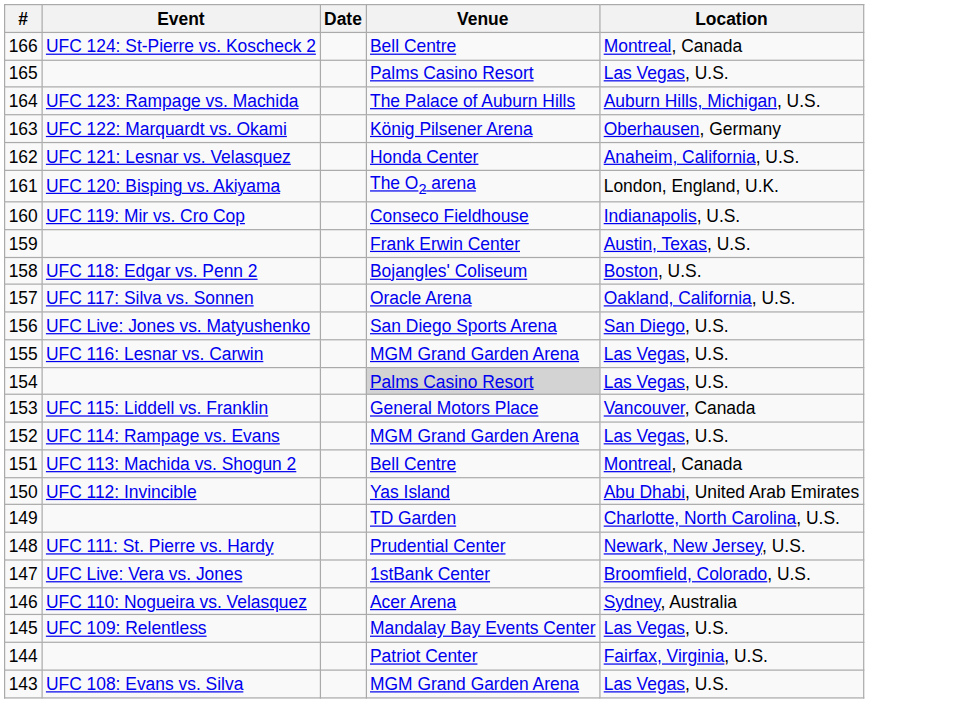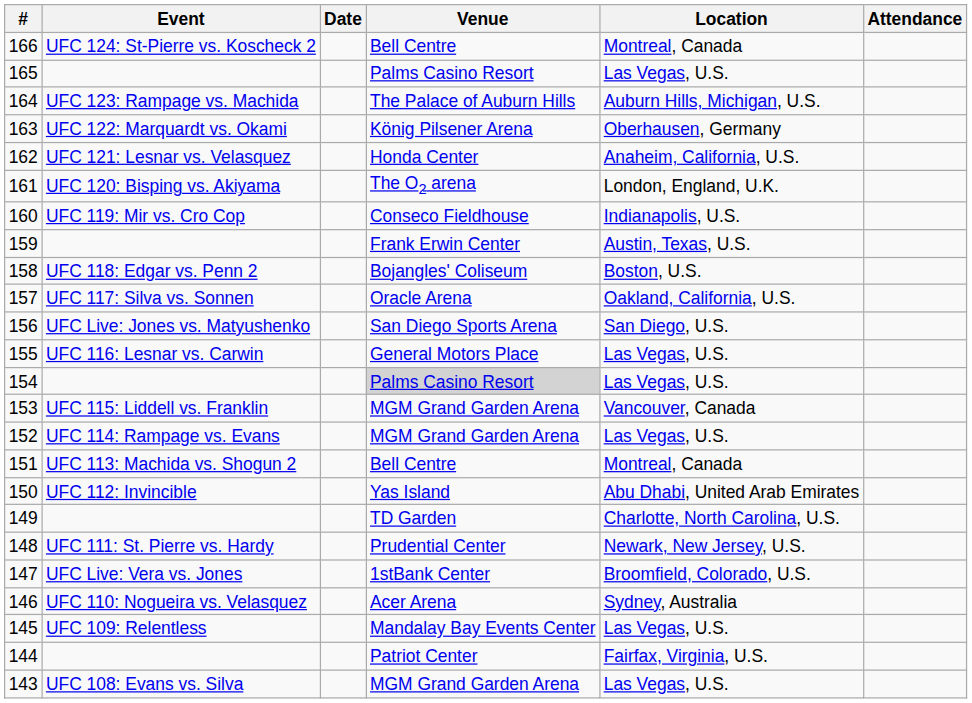 <table class="sortable wikitable succession-box" style="font-size:90%;">
 <tr>
 <th scope="col">#</th>
 <th scope="col">Event</th>
 <th scope="col">Date</th>
 <th scope="col">Venue</th>
 <th scope="col">Location</th>
+<th scope="col">Attendance</th>
 </tr>
 <tr>
 <td>166</td>
 <td><a href='#'>UFC 124: St-Pierre vs. Koscheck 2</a></td>
 <td></td>
 <td><a href='#'>Bell Centre</a></td>
 <td><a href='#'>Montreal</a>, Canada</td>
+<td></td>
 </tr>
 <tr>
 <td>165</td>
 <td></td>
 <td></td>
 <td><a href='#'>Palms Casino Resort</a></td>
 <td><a href='#'>Las Vegas</a>, U.S.</td>
+<td></td>
 </tr>
 <tr>
 <td>164</td>
 <td><a href='#'>UFC 123: Rampage vs. Machida</a></td>
 <td></td>
 <td><a href='#'>The Palace of Auburn Hills</a></td>
 <td><a href='#'>Auburn Hills, Michigan</a>, U.S.</td>
+<td></td>
 </tr>
 <tr>
 <td>163</td>
 <td><a href='#'>UFC 122: Marquardt vs. Okami</a></td>
 <td></td>
 <td><a href='#'>König Pilsener Arena</a></td>
 <td><a href='#'>Oberhausen</a>, Germany</td>
+<td></td>
 </tr>
 <tr>
 <td>162</td>
 <td><a href='#'>UFC 121: Lesnar vs. Velasquez</a></td>
 <td></td>
 <td><a href='#'>Honda Center</a></td>
 <td><a href='#'>Anaheim, California</a>, U.S.</td>
+<td></td>
 </tr>
 <tr>
 <td>161</td>
 <td><a href='#'>UFC 120: Bisping vs. Akiyama</a></td>
 <td></td>
 <td><a href='#'>The O<sub>2</sub> arena</a></td>
 <td>London, England, U.K.</td>
+<td></td>
 </tr>
 <tr>
 <td>160</td>
 <td><a href='#'>UFC 119: Mir vs. Cro Cop</a></td>
 <td></td>
 <td><a href='#'>Conseco Fieldhouse</a></td>
 <td><a href='#'>Indianapolis</a>, U.S.</td>
+<td></td>
 </tr>
 <tr>
 <td>159</td>
 <td></td>
 <td></td>
 <td><a href='#'>Frank Erwin Center</a></td>
 <td><a href='#'>Austin, Texas</a>, U.S.</td>
+<td></td>
 </tr>
 <tr>
 <td>158</td>
 <td><a href='#'>UFC 118: Edgar vs. Penn 2</a></td>
 <td></td>
 <td><a href='#'>Bojangles' Coliseum</a></td>
 <td><a href='#'>Boston</a>, U.S.</td>
+<td></td>
 </tr>
 <tr>
 <td>157</td>
 <td><a href='#'>UFC 117: Silva vs. Sonnen</a></td>
 <td></td>
 <td><a href='#'>Oracle Arena</a></td>
 <td><a href='#'>Oakland, California</a>, U.S.</td>
+<td></td>
 </tr>
 <tr>
 <td>156</td>
 <td><a href='#'>UFC Live: Jones vs. Matyushenko</a></td>
 <td></td>
 <td><a href='#'>San Diego Sports Arena</a></td>
 <td><a href='#'>San Diego</a>, U.S.</td>
+<td></td>
 </tr>
 <tr>
 <td>155</td>
 <td><a href='#'>UFC 116: Lesnar vs. Carwin</a></td>
 <td></td>
-<td><a href='#'>MGM Grand Garden Arena</a></td>
+<td><a href='#'>General Motors Place</a></td>
 <td><a href='#'>Las Vegas</a>, U.S.</td>
+<td></td>
 </tr>
 <tr>
 <td>154</td>
 <td></td>
 <td></td>
 <td style="background: lightgrey;"><a href='#'>Palms Casino Resort</a></td>
 <td><a href='#'>Las Vegas</a>, U.S.</td>
+<td></td>
 </tr>
 <tr>
 <td>153</td>
 <td><a href='#'>UFC 115: Liddell vs. Franklin</a></td>
 <td></td>
-<td><a href='#'>General Motors Place</a></td>
+<td><a href='#'>MGM Grand Garden Arena</a></td>
 <td><a href='#'>Vancouver</a>, Canada</td>
+<td></td>
 </tr>
 <tr>
 <td>152</td>
 <td><a href='#'>UFC 114: Rampage vs. Evans</a></td>
 <td></td>
 <td><a href='#'>MGM Grand Garden Arena</a></td>
 <td><a href='#'>Las Vegas</a>, U.S.</td>
+<td></td>
 </tr>
 <tr>
 <td>151</td>
 <td><a href='#'>UFC 113: Machida vs. Shogun 2</a></td>
 <td></td>
 <td><a href='#'>Bell Centre</a></td>
 <td><a href='#'>Montreal</a>, Canada</td>
+<td></td>
 </tr>
 <tr>
 <td>150</td>
 <td><a href='#'>UFC 112: Invincible</a></td>
 <td></td>
 <td><a href='#'>Yas Island</a></td>
 <td><a href='#'>Abu Dhabi</a>, United Arab Emirates</td>
+<td></td>
 </tr>
 <tr>
 <td>149</td>
 <td></td>
 <td></td>
 <td><a href='#'>TD Garden</a></td>
 <td><a href='#'>Charlotte, North Carolina</a>, U.S.</td>
+<td></td>
 </tr>
 <tr>
 <td>148</td>
 <td><a href='#'>UFC 111: St. Pierre vs. Hardy</a></td>
 <td></td>
 <td><a href='#'>Prudential Center</a></td>
 <td><a href='#'>Newark, New Jersey</a>, U.S.</td>
+<td></td>
 </tr>
 <tr>
 <td>147</td>
 <td><a href='#'>UFC Live: Vera vs. Jones</a></td>
 <td></td>
 <td><a href='#'>1stBank Center</a></td>
 <td><a href='#'>Broomfield, Colorado</a>, U.S.</td>
+<td></td>
 </tr>
 <tr>
 <td>146</td>
 <td><a href='#'>UFC 110: Nogueira vs. Velasquez</a></td>
 <td></td>
 <td><a href='#'>Acer Arena</a></td>
 <td><a href='#'>Sydney</a>, Australia</td>
+<td></td>
 </tr>
 <tr>
 <td>145</td>
 <td><a href='#'>UFC 109: Relentless</a></td>
 <td></td>
 <td><a href='#'>Mandalay Bay Events Center</a></td>
 <td><a href='#'>Las Vegas</a>, U.S.</td>
+<td></td>
 </tr>
 <tr>
 <td>144</td>
 <td></td>
 <td></td>
 <td><a href='#'>Patriot Center</a></td>
 <td><a href='#'>Fairfax, Virginia</a>, U.S.</td>
+<td></td>
 </tr>
 <tr>
 <td>143</td>
 <td><a href='#'>UFC 108: Evans vs. Silva</a></td>
 <td></td>
 <td><a href='#'>MGM Grand Garden Arena</a></td>
 <td><a href='#'>Las Vegas</a>, U.S.</td>
+<td></td>
 </tr>
 </table>
